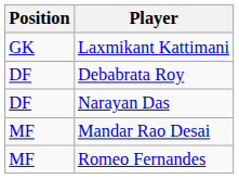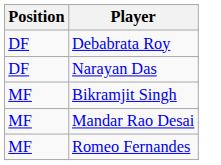 <table class="wikitable sortable">
 <tr>
 <th>Position</th>
 <th>Player</th>
-</tr>
-<tr>
-<td><a href='#'>GK</a></td>
-<td> <a href='#'>Laxmikant Kattimani</a></td>
 </tr>
 <tr>
 <td><a href='#'>DF</a></td>
 <td> <a href='#'>Debabrata Roy</a></td>
 </tr>
 <tr>
 <td><a href='#'>DF</a></td>
 <td> <a href='#'>Narayan Das</a></td>
 </tr>
 <tr>
 <td><a href='#'>MF</a></td>
+<td> <a href='#'>Bikramjit Singh</a></td>
+</tr>
+<tr>
+<td><a href='#'>MF</a></td>
 <td> <a href='#'>Mandar Rao Desai</a></td>
 </tr>
 <tr>
 <td><a href='#'>MF</a></td>
 <td> <a href='#'>Romeo Fernandes</a></td>
 </tr>
 </table>
